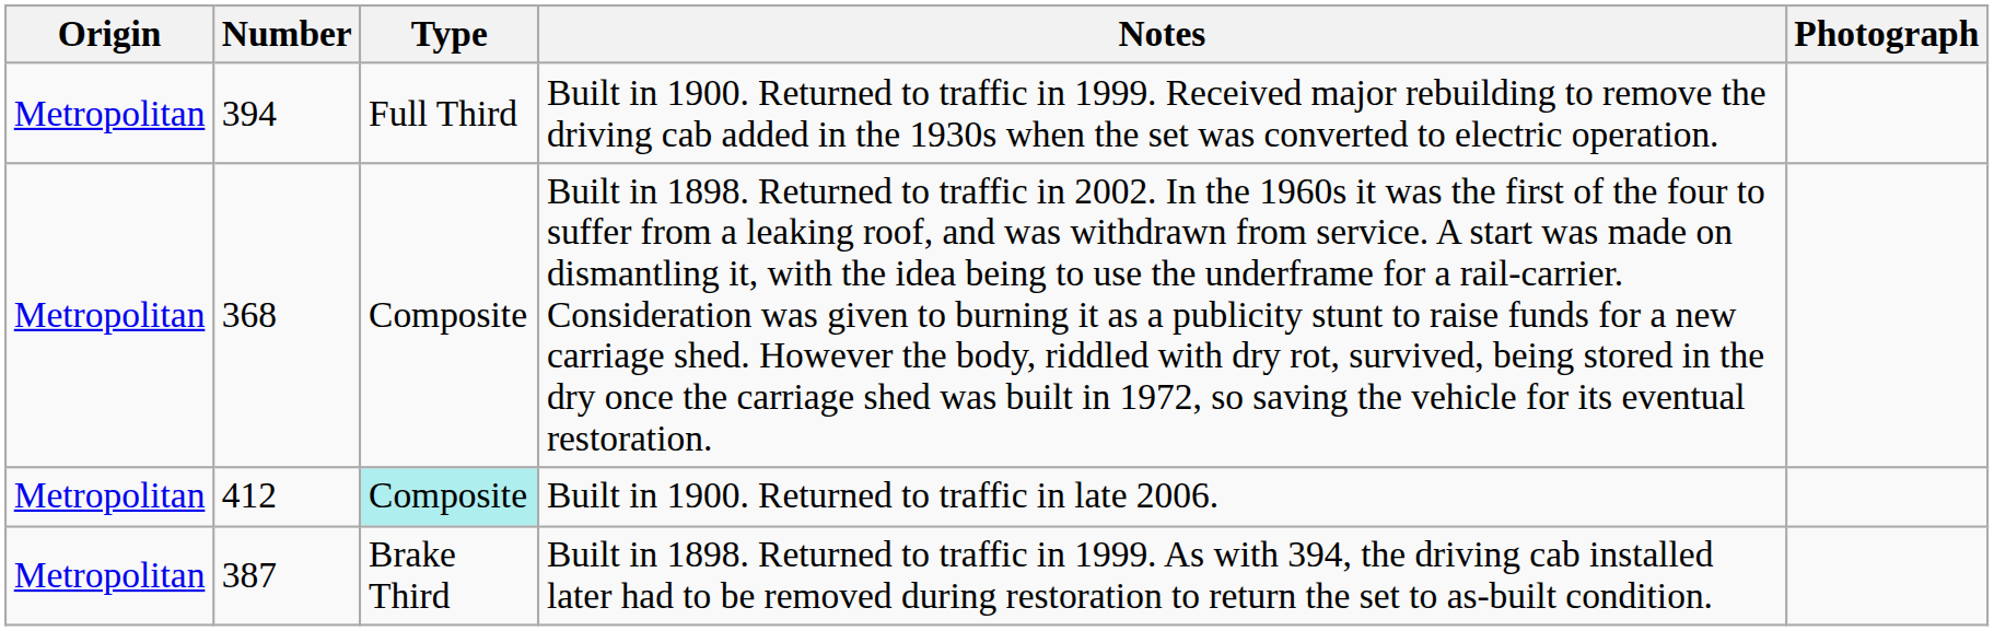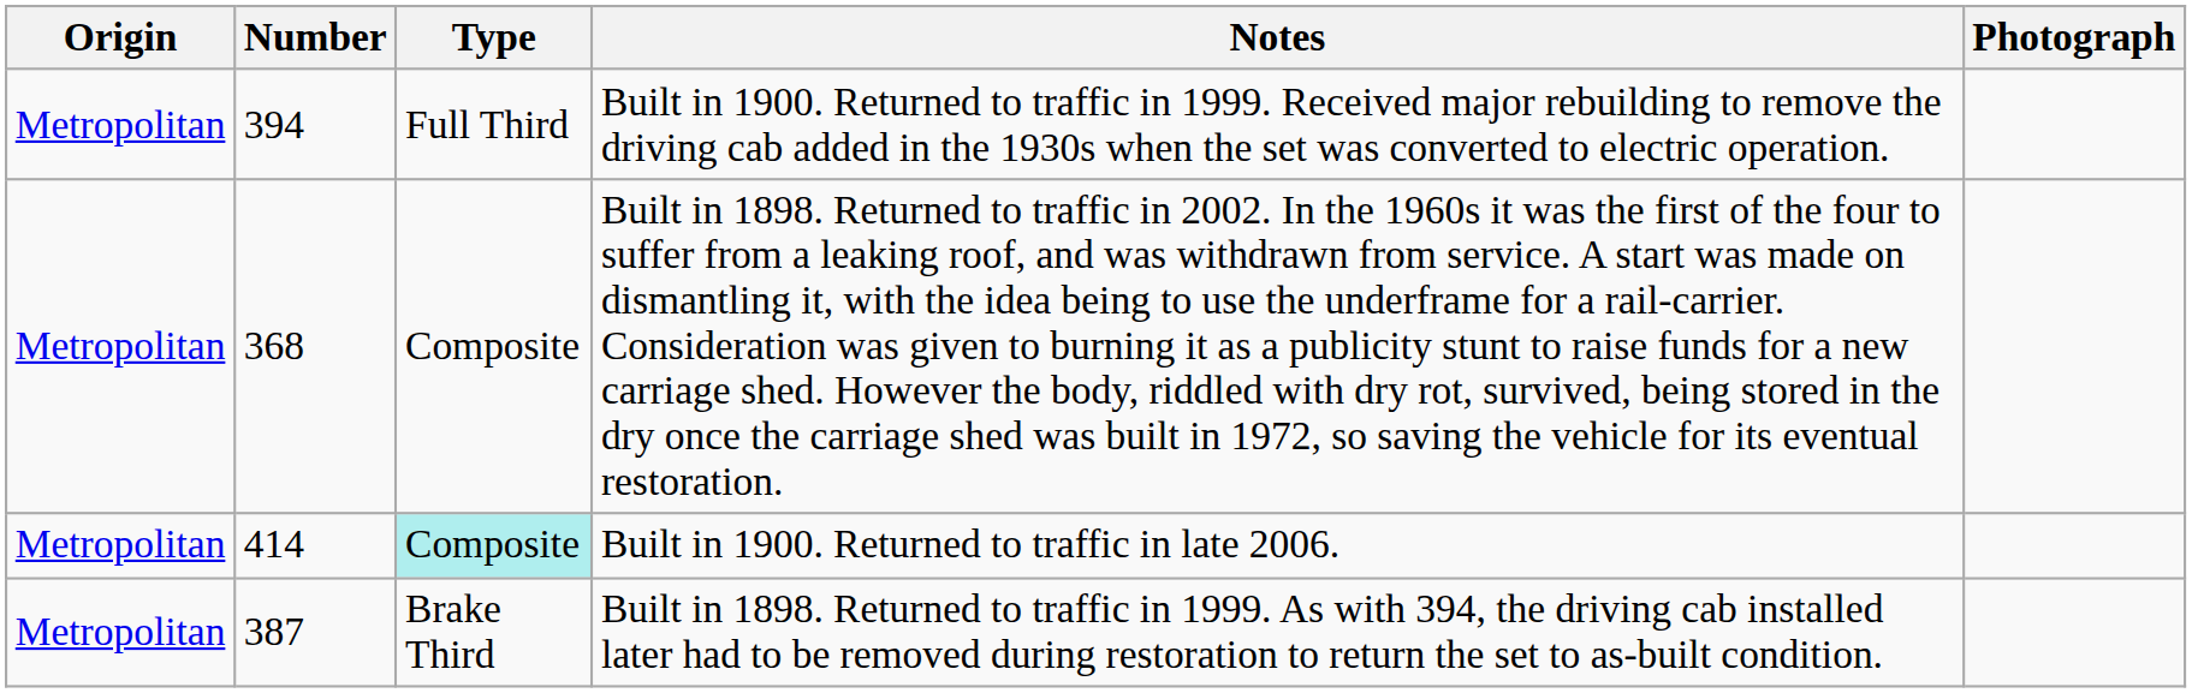 <table class="wikitable">
 <tr>
 <th>Origin</th>
 <th>Number</th>
 <th>Type</th>
 <th>Notes</th>
 <th>Photograph</th>
 </tr>
 <tr>
 <td><a href='#'>Metropolitan</a></td>
 <td>394</td>
 <td>Full Third</td>
 <td>Built in 1900. Returned to traffic in 1999. Received major rebuilding to remove the driving cab added in the 1930s when the set was converted to electric operation.</td>
 <td></td>
 </tr>
 <tr>
 <td><a href='#'>Metropolitan</a></td>
 <td>368</td>
 <td>Composite</td>
 <td>Built in 1898. Returned to traffic in 2002. In the 1960s it was the first of the four to suffer from a leaking roof, and was withdrawn from service. A start was made on dismantling it, with the idea being to use the underframe for a rail-carrier. Consideration was given to burning it as a publicity stunt to raise funds for a new carriage shed. However the body, riddled with dry rot, survived, being stored in the dry once the carriage shed was built in 1972, so saving the vehicle for its eventual restoration.</td>
 <td></td>
 </tr>
 <tr>
 <td><a href='#'>Metropolitan</a></td>
-<td>412</td>
+<td>414</td>
 <td style="background: paleturquoise;">Composite</td>
 <td>Built in 1900. Returned to traffic in late 2006.</td>
 <td></td>
 </tr>
 <tr>
 <td><a href='#'>Metropolitan</a></td>
 <td>387</td>
 <td>Brake Third</td>
 <td>Built in 1898. Returned to traffic in 1999. As with 394, the driving cab installed later had to be removed during restoration to return the set to as-built condition.</td>
 <td></td>
 </tr>
 </table>
